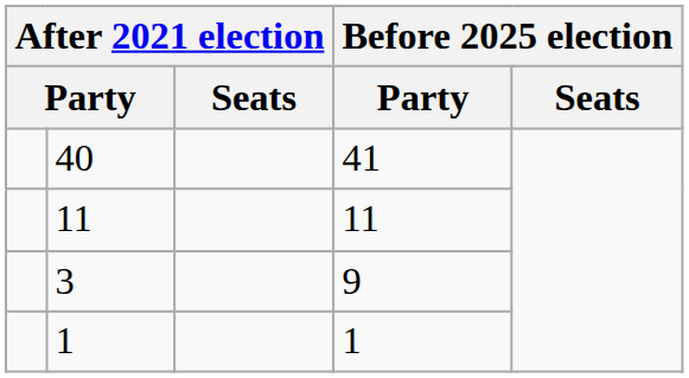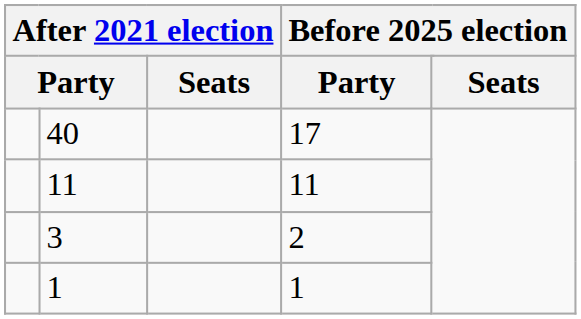 <table class="wikitable">
 <tr>
 <th colspan="3">After <a href='#'>2021 election</a></th>
 <th colspan="3">Before 2025 election</th>
 </tr>
 <tr>
 <th colspan="2">Party</th>
 <th>Seats</th>
 <th colspan="2">Party</th>
 <th>Seats</th>
 </tr>
 <tr>
 <td></td>
 <td>40</td>
 <td></td>
-<td>41</td>
+<td>17</td>
 </tr>
 <tr>
 <td></td>
 <td>11</td>
 <td></td>
 <td>11</td>
 </tr>
 <tr>
 <td></td>
 <td>3</td>
 <td></td>
-<td>9</td>
+<td>2</td>
 </tr>
 <tr>
 <td></td>
 <td>1</td>
 <td></td>
 <td>1</td>
 </tr>
 </table>
